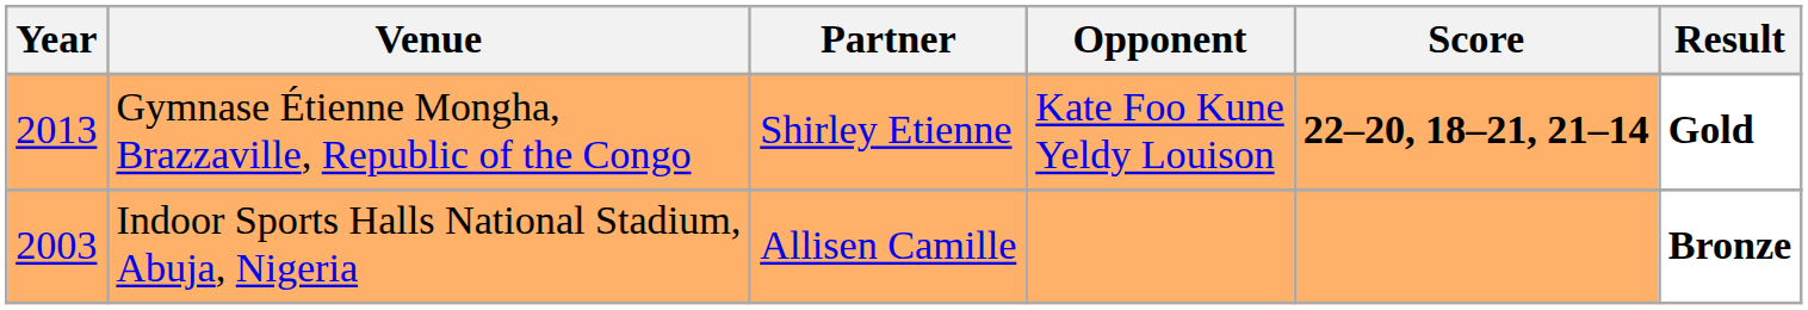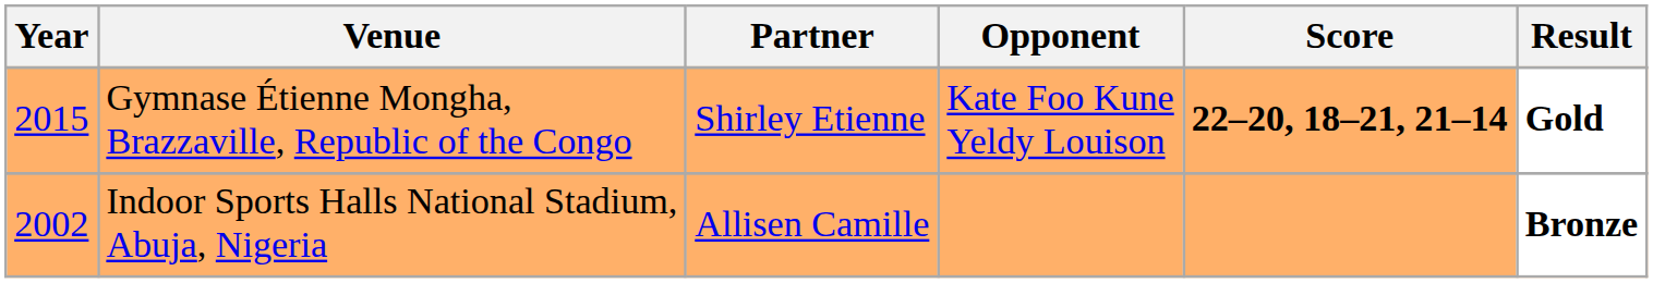 <table class="sortable wikitable" style="font-size: 90%;">
 <tr>
 <th>Year</th>
 <th>Venue</th>
 <th>Partner</th>
 <th>Opponent</th>
 <th>Score</th>
 <th>Result</th>
 </tr>
 <tr>
 </tr>
 <tr style="background:#FFB069">
-<td align="center"><a href='#'>2013</a></td>
+<td align="center"><a href='#'>2015</a></td>
 <td align="left">Gymnase Étienne Mongha,<br><a href='#'>Brazzaville</a>, <a href='#'>Republic of the Congo</a></td>
 <td align="left"> <a href='#'>Shirley Etienne</a></td>
 <td align="left"> <a href='#'>Kate Foo Kune</a><br> <a href='#'>Yeldy Louison</a></td>
 <td align="left"><strong>22–20, 18–21, 21–14</strong></td>
 <td style="text-align:left; background:white"> <strong>Gold</strong></td>
 </tr>
 <tr>
 </tr>
 <tr style="background:#FFB069">
-<td align="center"><a href='#'>2003</a></td>
+<td align="center"><a href='#'>2002</a></td>
 <td align="left">Indoor Sports Halls National Stadium,<br><a href='#'>Abuja</a>, <a href='#'>Nigeria</a></td>
 <td align="left"> <a href='#'>Allisen Camille</a></td>
 <td align="left"> <br></td>
 <td align="left"></td>
 <td style="text-align:left; background:white"> <strong>Bronze</strong></td>
 </tr>
 </table>
